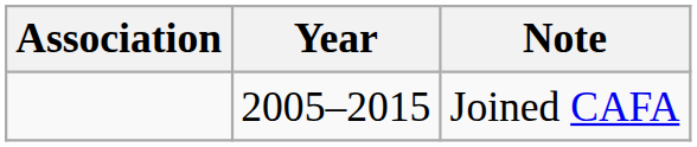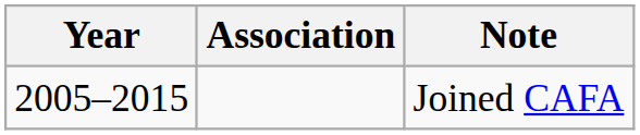 <table class="wikitable" style="text-align: center;">
 <tr>
+<th>Year</th>
 <th>Association</th>
-<th>Year</th>
 <th>Note</th>
 </tr>
 <tr>
+<td>2005–2015</td>
 <td></td>
-<td>2005–2015</td>
 <td>Joined <a href='#'>CAFA</a></td>
 </tr>
 </table>
